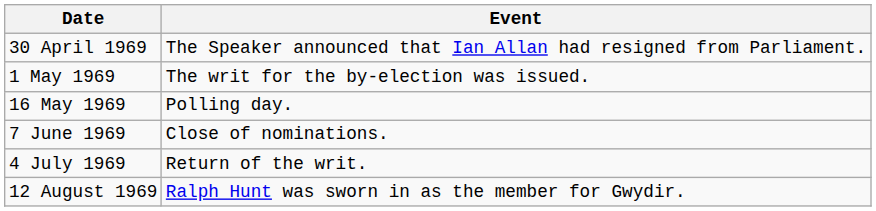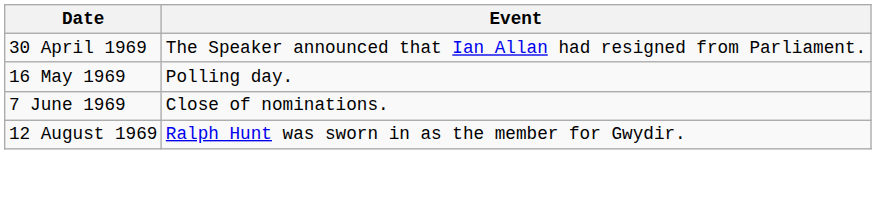 <table class="wikitable">
 <tr>
 <th>Date</th>
 <th>Event</th>
 </tr>
 <tr>
 <td>30 April 1969</td>
 <td>The Speaker announced that <a href='#'>Ian Allan</a> had resigned from Parliament.</td>
 </tr>
 <tr>
-<td>1 May 1969</td>
-<td>The writ for the by-election was issued.</td>
-</tr>
-<tr>
 <td>16 May 1969</td>
 <td>Polling day.</td>
 </tr>
 <tr>
 <td>7 June 1969</td>
 <td>Close of nominations.</td>
 </tr>
 <tr>
-<td>4 July 1969</td>
-<td>Return of the writ.</td>
-</tr>
-<tr>
 <td>12 August 1969</td>
 <td><a href='#'>Ralph Hunt</a> was sworn in as the member for Gwydir.</td>
 </tr>
 </table>
